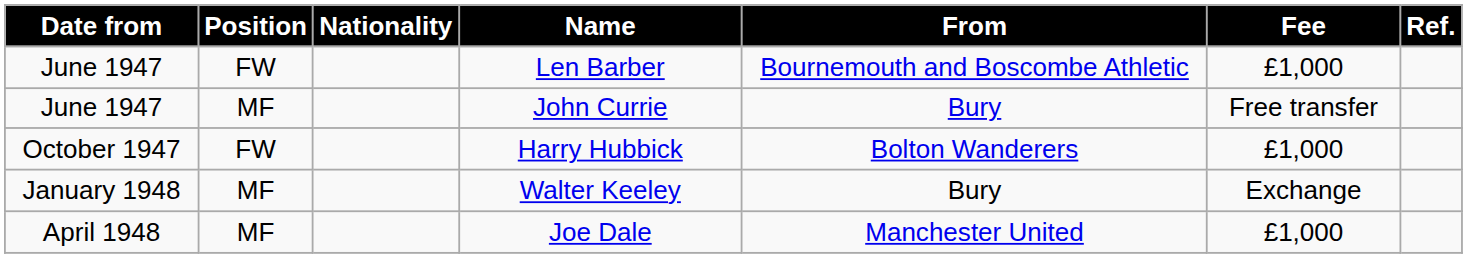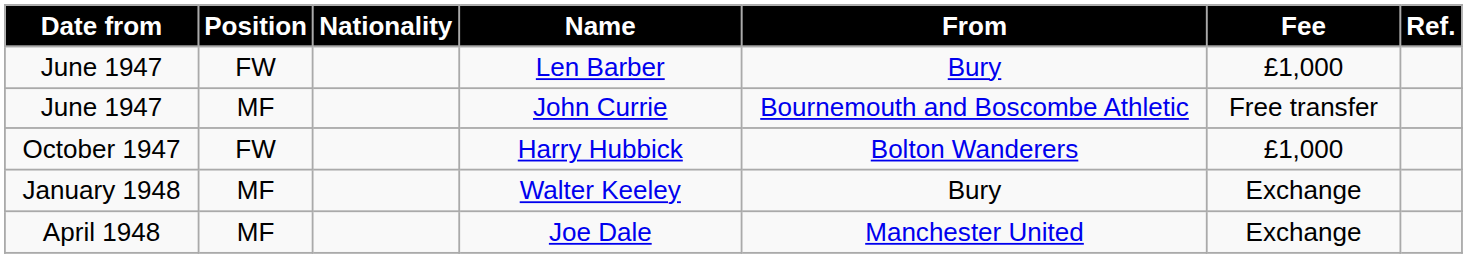 <table class="wikitable" style="text-align:center; font-size:90%; ">
 <tr>
 <th style="background:#000000; color:white; width:100px;">Date from</th>
 <th style="background:#000000; color:white; width:50px;">Position</th>
 <th style="background:#000000; color:white; width:50px;">Nationality</th>
 <th style="background:#000000; color:white; width:150px;">Name</th>
 <th style="background:#000000; color:white; width:250px;">From</th>
 <th style="background:#000000; color:white; width:100px;">Fee</th>
 <th style="background:#000000; color:white; width:25px;">Ref.</th>
 </tr>
 <tr>
 <td>June 1947</td>
 <td>FW</td>
 <td></td>
 <td><a href='#'>Len Barber</a></td>
-<td><a href='#'>Bournemouth and Boscombe Athletic</a></td>
+<td><a href='#'>Bury</a></td>
 <td>£1,000</td>
 <td></td>
 </tr>
 <tr>
 <td>June 1947</td>
 <td>MF</td>
 <td></td>
 <td><a href='#'>John Currie</a></td>
-<td><a href='#'>Bury</a></td>
+<td><a href='#'>Bournemouth and Boscombe Athletic</a></td>
 <td>Free transfer</td>
 <td></td>
 </tr>
 <tr>
 <td>October 1947</td>
 <td>FW</td>
 <td></td>
 <td><a href='#'>Harry Hubbick</a></td>
 <td><a href='#'>Bolton Wanderers</a></td>
 <td>£1,000</td>
 <td></td>
 </tr>
 <tr>
 <td>January 1948</td>
 <td>MF</td>
 <td></td>
 <td><a href='#'>Walter Keeley</a></td>
 <td>Bury</td>
 <td>Exchange</td>
 <td></td>
 </tr>
 <tr>
 <td>April 1948</td>
 <td>MF</td>
 <td></td>
 <td><a href='#'>Joe Dale</a></td>
 <td><a href='#'>Manchester United</a></td>
-<td>£1,000</td>
+<td>Exchange</td>
 <td></td>
 </tr>
 </table>
